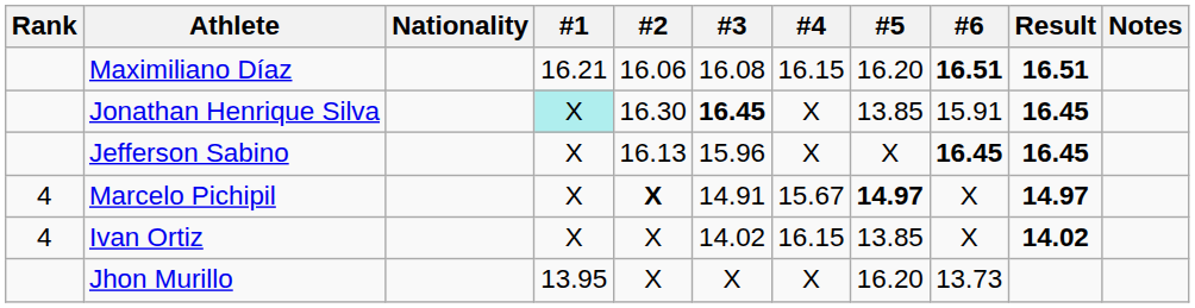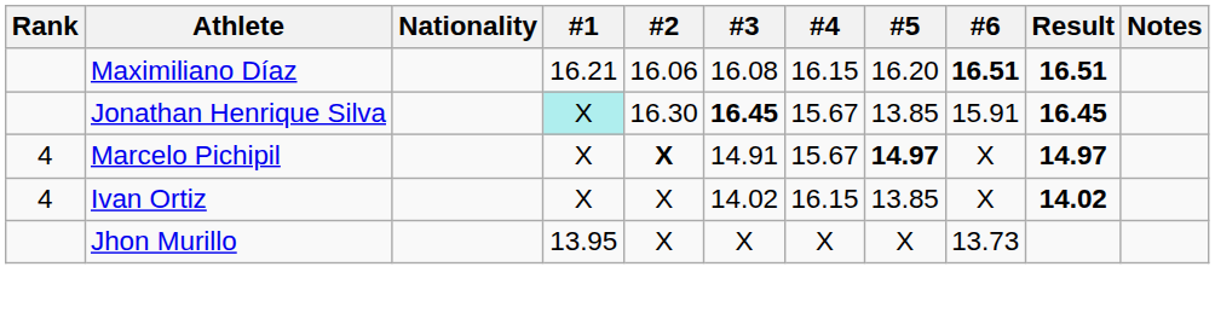 <table class="wikitable sortable" style="text-align:center">
 <tr>
 <th>Rank</th>
 <th>Athlete</th>
 <th>Nationality</th>
 <th>#1</th>
 <th>#2</th>
 <th>#3</th>
 <th>#4</th>
 <th>#5</th>
 <th>#6</th>
 <th>Result</th>
 <th>Notes</th>
 </tr>
 <tr>
 <td></td>
 <td align=left><a href='#'>Maximiliano Díaz</a></td>
 <td align=left></td>
 <td>16.21</td>
 <td>16.06</td>
 <td>16.08</td>
 <td>16.15</td>
 <td>16.20</td>
 <td><strong>16.51</strong></td>
 <td><strong>16.51</strong></td>
 <td></td>
 </tr>
 <tr>
 <td></td>
 <td align=left><a href='#'>Jonathan Henrique Silva</a></td>
 <td align=left></td>
 <td style="background: paleturquoise;">X</td>
 <td>16.30</td>
 <td><strong>16.45</strong></td>
-<td>X</td>
+<td>15.67</td>
 <td>13.85</td>
 <td>15.91</td>
-<td><strong>16.45</strong></td>
-<td></td>
-</tr>
-<tr>
-<td></td>
-<td align=left><a href='#'>Jefferson Sabino</a></td>
-<td align=left></td>
-<td>X</td>
-<td>16.13</td>
-<td>15.96</td>
-<td>X</td>
-<td>X</td>
-<td><strong>16.45</strong></td>
 <td><strong>16.45</strong></td>
 <td></td>
 </tr>
 <tr>
 <td>4</td>
 <td align=left><a href='#'>Marcelo Pichipil</a></td>
 <td align=left></td>
 <td>X</td>
 <td><strong>X</strong></td>
 <td>14.91</td>
 <td>15.67</td>
 <td><strong>14.97</strong></td>
 <td>X</td>
 <td><strong>14.97</strong></td>
 <td></td>
 </tr>
 <tr>
 <td>4</td>
 <td align=left><a href='#'>Ivan Ortiz</a></td>
 <td align=left></td>
 <td>X</td>
 <td>X</td>
 <td>14.02</td>
 <td>16.15</td>
 <td>13.85</td>
 <td>X</td>
 <td><strong>14.02</strong></td>
 <td></td>
 </tr>
 <tr>
 <td></td>
 <td align=left><a href='#'>Jhon Murillo</a></td>
 <td align=left></td>
 <td>13.95</td>
 <td>X</td>
 <td>X</td>
 <td>X</td>
-<td>16.20</td>
+<td>X</td>
 <td>13.73</td>
 <td><strong></strong></td>
 <td></td>
 </tr>
 </table>
